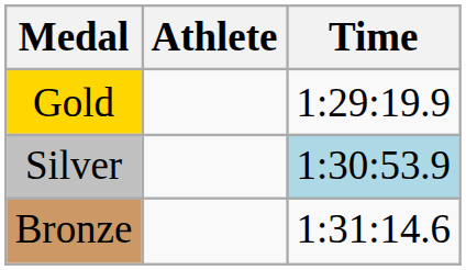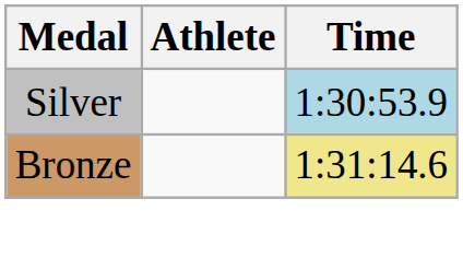 <table class="wikitable">
 <tr>
 <th>Medal</th>
 <th>Athlete</th>
 <th>Time</th>
-</tr>
-<tr>
-<td style="text-align:center;background-color:gold;">Gold</td>
-<td></td>
-<td>1:29:19.9</td>
 </tr>
 <tr>
 <td style="text-align:center;background-color:silver;">Silver</td>
 <td></td>
 <td style="background: lightblue;">1:30:53.9</td>
 </tr>
 <tr>
 <td style="text-align:center;background-color:#CC9966;">Bronze</td>
 <td></td>
-<td>1:31:14.6</td>
+<td style="background: khaki;">1:31:14.6</td>
 </tr>
 </table>
